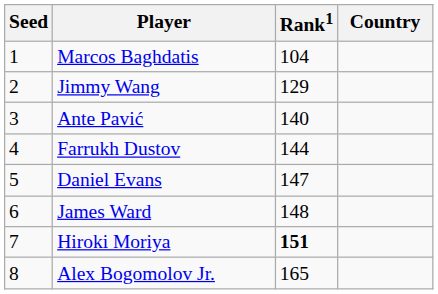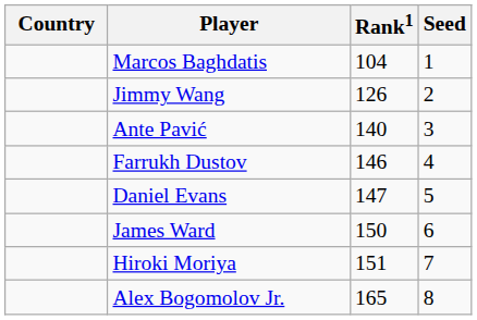 <table class="sortable wikitable">
 <tr>
-<th>Seed</th>
+<th style="width:70px;">Country</th>
 <th style="width:175px;">Player</th>
 <th>Rank<sup>1</sup></th>
-<th style="width:70px;">Country</th>
+<th>Seed</th>
 </tr>
 <tr>
-<td>1</td>
+<td></td>
 <td><a href='#'>Marcos Baghdatis</a></td>
 <td>104</td>
-<td></td>
+<td>1</td>
 </tr>
 <tr>
+<td></td>
+<td><a href='#'>Jimmy Wang</a></td>
+<td>126</td>
 <td>2</td>
-<td><a href='#'>Jimmy Wang</a></td>
-<td>129</td>
-<td></td>
 </tr>
 <tr>
-<td>3</td>
+<td></td>
 <td><a href='#'>Ante Pavić</a></td>
 <td>140</td>
-<td></td>
+<td>3</td>
 </tr>
 <tr>
+<td></td>
+<td><a href='#'>Farrukh Dustov</a></td>
+<td>146</td>
 <td>4</td>
-<td><a href='#'>Farrukh Dustov</a></td>
-<td>144</td>
-<td></td>
 </tr>
 <tr>
-<td>5</td>
+<td></td>
 <td><a href='#'>Daniel Evans</a></td>
 <td>147</td>
-<td></td>
+<td>5</td>
 </tr>
 <tr>
+<td></td>
+<td><a href='#'>James Ward</a></td>
+<td>150</td>
 <td>6</td>
-<td><a href='#'>James Ward</a></td>
-<td>148</td>
-<td></td>
 </tr>
 <tr>
+<td></td>
+<td><a href='#'>Hiroki Moriya</a></td>
+<td>151</td>
 <td>7</td>
-<td><a href='#'>Hiroki Moriya</a></td>
-<td><strong>151</strong></td>
-<td></td>
 </tr>
 <tr>
-<td>8</td>
+<td></td>
 <td><a href='#'>Alex Bogomolov Jr.</a></td>
 <td>165</td>
-<td></td>
+<td>8</td>
 </tr>
 </table>
